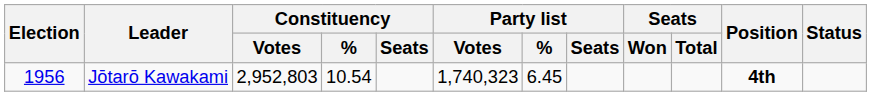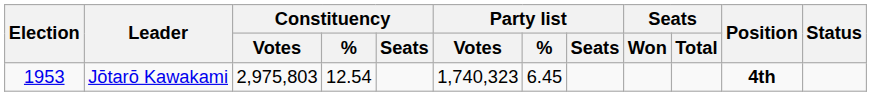 <table class="wikitable" style="text-align:center">
 <tr>
 <th rowspan="2">Election</th>
 <th rowspan="2">Leader</th>
 <th colspan="3">Constituency</th>
 <th colspan="3">Party list</th>
 <th colspan="2">Seats</th>
 <th rowspan="2">Position</th>
 <th rowspan="2">Status</th>
 </tr>
 <tr>
 <th>Votes</th>
 <th>%</th>
 <th>Seats</th>
 <th>Votes</th>
 <th>%</th>
 <th>Seats</th>
 <th>Won</th>
 <th>Total</th>
 </tr>
 <tr>
-<td><a href='#'>1956</a></td>
+<td><a href='#'>1953</a></td>
 <td><a href='#'>Jōtarō Kawakami</a></td>
-<td>2,952,803</td>
-<td>10.54</td>
+<td>2,975,803</td>
+<td>12.54</td>
 <td></td>
 <td>1,740,323</td>
 <td>6.45</td>
 <td></td>
 <td></td>
 <td></td>
 <td><strong>4th</strong></td>
 <td></td>
 </tr>
 </table>
